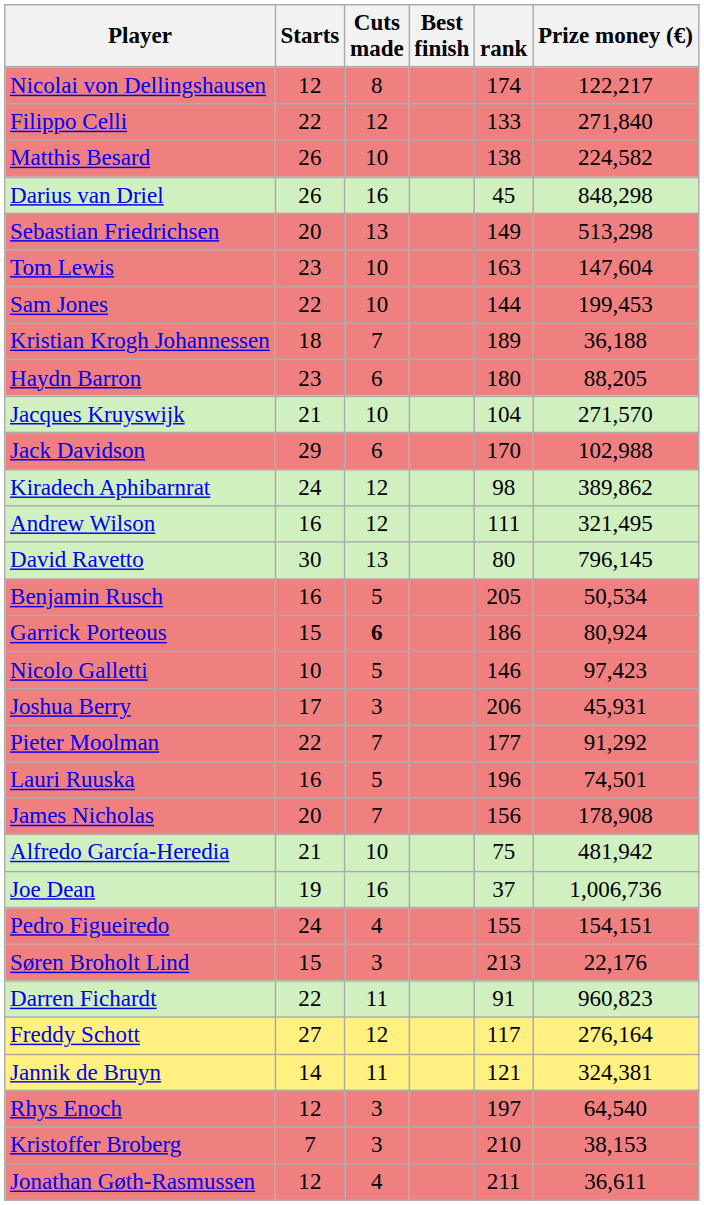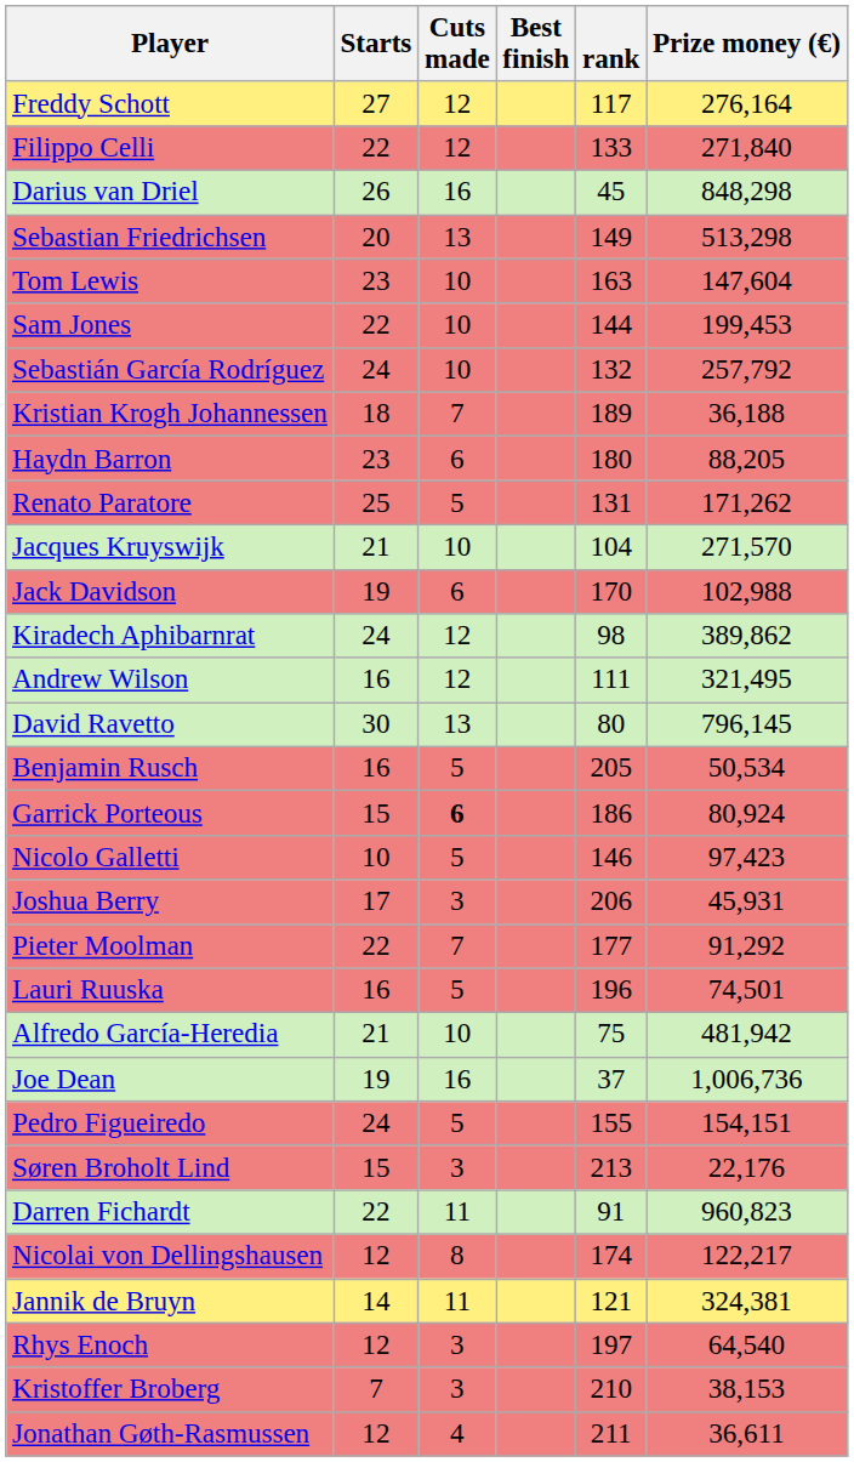 <table class=" sortable wikitable" style="text-align:center">
 <tr>
 <th>Player</th>
 <th>Starts</th>
 <th>Cuts<br>made</th>
 <th>Best<br>finish</th>
 <th><br>rank</th>
 <th>Prize money (€)</th>
 </tr>
-<tr style="background:#F08080;">
-<td align=left> <a href='#'>Nicolai von Dellingshausen</a></td>
+<tr style="background:#FFF080;">
+<td align=left> <a href='#'>Freddy Schott</a></td>
+<td>27</td>
 <td>12</td>
-<td>8</td>
 <td></td>
-<td>174</td>
-<td>122,217</td>
+<td>117</td>
+<td>276,164</td>
 </tr>
 <tr style="background:#F08080;">
 <td align=left> <a href='#'>Filippo Celli</a></td>
 <td>22</td>
 <td>12</td>
 <td></td>
 <td>133</td>
 <td>271,840</td>
-</tr>
-<tr style="background:#F08080;">
-<td align=left> <a href='#'>Matthis Besard</a></td>
-<td>26</td>
-<td>10</td>
-<td></td>
-<td>138</td>
-<td>224,582</td>
 </tr>
 <tr style="background:#D0F0C0;">
 <td align=left> <a href='#'>Darius van Driel</a></td>
 <td>26</td>
 <td>16</td>
 <td></td>
 <td>45</td>
 <td>848,298</td>
 </tr>
 <tr style="background:#F08080;">
 <td align=left> <a href='#'>Sebastian Friedrichsen</a></td>
 <td>20</td>
 <td>13</td>
 <td></td>
 <td>149</td>
 <td>513,298</td>
 </tr>
 <tr style="background:#F08080;">
 <td align=left> <a href='#'>Tom Lewis</a></td>
 <td>23</td>
 <td>10</td>
 <td></td>
 <td>163</td>
 <td>147,604</td>
 </tr>
 <tr style="background:#F08080;">
 <td align=left> <a href='#'>Sam Jones</a></td>
 <td>22</td>
 <td>10</td>
 <td></td>
 <td>144</td>
 <td>199,453</td>
 </tr>
 <tr style="background:#F08080;">
+<td align=left> <a href='#'>Sebastián García Rodríguez</a></td>
+<td>24</td>
+<td>10</td>
+<td></td>
+<td>132</td>
+<td>257,792</td>
+</tr>
+<tr style="background:#F08080;">
 <td align=left> <a href='#'>Kristian Krogh Johannessen</a></td>
 <td>18</td>
 <td>7</td>
 <td></td>
 <td>189</td>
 <td>36,188</td>
 </tr>
 <tr style="background:#F08080;">
 <td align=left> <a href='#'>Haydn Barron</a></td>
 <td>23</td>
 <td>6</td>
 <td></td>
 <td>180</td>
 <td>88,205</td>
 </tr>
+<tr style="background:#F08080;">
+<td align=left> <a href='#'>Renato Paratore</a></td>
+<td>25</td>
+<td>5</td>
+<td></td>
+<td>131</td>
+<td>171,262</td>
+</tr>
 <tr style="background:#D0F0C0;">
 <td align=left> <a href='#'>Jacques Kruyswijk</a></td>
 <td>21</td>
 <td>10</td>
 <td></td>
 <td>104</td>
 <td>271,570</td>
 </tr>
 <tr style="background:#F08080;">
 <td align=left> <a href='#'>Jack Davidson</a></td>
-<td>29</td>
+<td>19</td>
 <td>6</td>
 <td></td>
 <td>170</td>
 <td>102,988</td>
 </tr>
 <tr style="background:#D0F0C0;">
 <td align=left> <a href='#'>Kiradech Aphibarnrat</a></td>
 <td>24</td>
 <td>12</td>
 <td></td>
 <td>98</td>
 <td>389,862</td>
 </tr>
 <tr style="background:#D0F0C0;">
 <td align=left> <a href='#'>Andrew Wilson</a></td>
 <td>16</td>
 <td>12</td>
 <td></td>
 <td>111</td>
 <td>321,495</td>
 </tr>
 <tr style="background:#D0F0C0;">
 <td align=left> <a href='#'>David Ravetto</a></td>
 <td>30</td>
 <td>13</td>
 <td></td>
 <td>80</td>
 <td>796,145</td>
 </tr>
 <tr style="background:#F08080;">
 <td align=left> <a href='#'>Benjamin Rusch</a></td>
 <td>16</td>
 <td>5</td>
 <td></td>
 <td>205</td>
 <td>50,534</td>
 </tr>
 <tr style="background:#F08080;">
 <td align=left> <a href='#'>Garrick Porteous</a></td>
 <td>15</td>
 <td><strong>6</strong></td>
 <td></td>
 <td>186</td>
 <td>80,924</td>
 </tr>
 <tr style="background:#F08080;">
 <td align=left> <a href='#'>Nicolo Galletti</a></td>
 <td>10</td>
 <td>5</td>
 <td></td>
 <td>146</td>
 <td>97,423</td>
 </tr>
 <tr style="background:#F08080;">
 <td align=left> <a href='#'>Joshua Berry</a></td>
 <td>17</td>
 <td>3</td>
 <td></td>
 <td>206</td>
 <td>45,931</td>
 </tr>
 <tr style="background:#F08080;">
 <td align=left> <a href='#'>Pieter Moolman</a></td>
 <td>22</td>
 <td>7</td>
 <td></td>
 <td>177</td>
 <td>91,292</td>
 </tr>
 <tr style="background:#F08080;">
 <td align=left> <a href='#'>Lauri Ruuska</a></td>
 <td>16</td>
 <td>5</td>
 <td></td>
 <td>196</td>
 <td>74,501</td>
 </tr>
-<tr style="background:#F08080;">
-<td align=left> <a href='#'>James Nicholas</a></td>
-<td>20</td>
-<td>7</td>
-<td></td>
-<td>156</td>
-<td>178,908</td>
-</tr>
 <tr style="background:#D0F0C0;">
 <td align=left> <a href='#'>Alfredo García-Heredia</a></td>
 <td>21</td>
 <td>10</td>
 <td></td>
 <td>75</td>
 <td>481,942</td>
 </tr>
 <tr style="background:#D0F0C0;">
 <td align=left> <a href='#'>Joe Dean</a></td>
 <td>19</td>
 <td>16</td>
 <td></td>
 <td>37</td>
 <td>1,006,736</td>
 </tr>
 <tr style="background:#F08080;">
 <td align=left> <a href='#'>Pedro Figueiredo</a></td>
 <td>24</td>
-<td>4</td>
+<td>5</td>
 <td></td>
 <td>155</td>
 <td>154,151</td>
 </tr>
 <tr style="background:#F08080;">
 <td align=left> <a href='#'>Søren Broholt Lind</a></td>
 <td>15</td>
 <td>3</td>
 <td></td>
 <td>213</td>
 <td>22,176</td>
 </tr>
 <tr style="background:#D0F0C0;">
 <td align=left> <a href='#'>Darren Fichardt</a></td>
 <td>22</td>
 <td>11</td>
 <td></td>
 <td>91</td>
 <td>960,823</td>
 </tr>
-<tr style="background:#FFF080;">
-<td align=left> <a href='#'>Freddy Schott</a></td>
-<td>27</td>
+<tr style="background:#F08080;">
+<td align=left> <a href='#'>Nicolai von Dellingshausen</a></td>
 <td>12</td>
+<td>8</td>
 <td></td>
-<td>117</td>
-<td>276,164</td>
+<td>174</td>
+<td>122,217</td>
 </tr>
 <tr style="background:#FFF080;">
 <td align=left> <a href='#'>Jannik de Bruyn</a></td>
 <td>14</td>
 <td>11</td>
 <td></td>
 <td>121</td>
 <td>324,381</td>
 </tr>
 <tr style="background:#F08080;">
 <td align=left> <a href='#'>Rhys Enoch</a></td>
 <td>12</td>
 <td>3</td>
 <td></td>
 <td>197</td>
 <td>64,540</td>
 </tr>
 <tr style="background:#F08080;">
 <td align=left> <a href='#'>Kristoffer Broberg</a></td>
 <td>7</td>
 <td>3</td>
 <td></td>
 <td>210</td>
 <td>38,153</td>
 </tr>
 <tr style="background:#F08080;">
 <td align=left> <a href='#'>Jonathan Gøth-Rasmussen</a></td>
 <td>12</td>
 <td>4</td>
 <td></td>
 <td>211</td>
 <td>36,611</td>
 </tr>
 </table>
